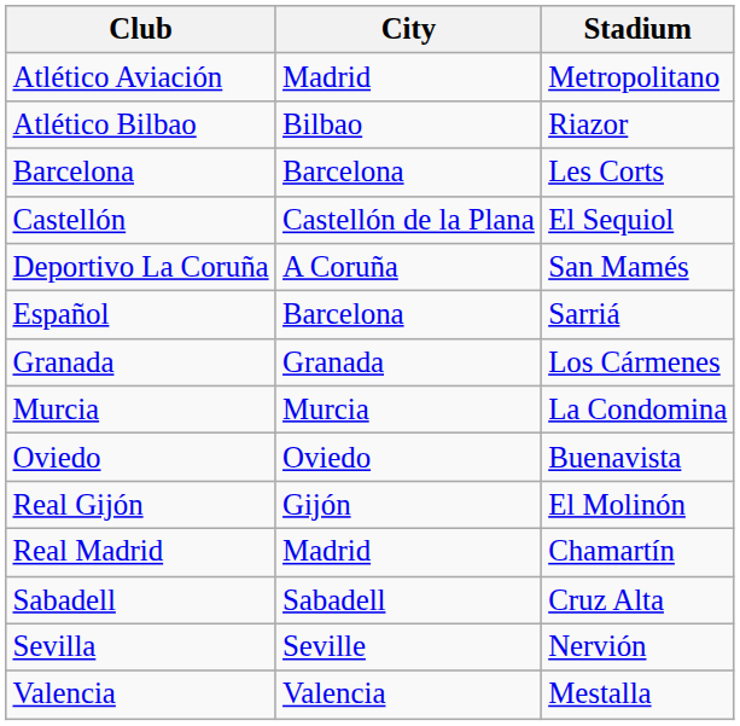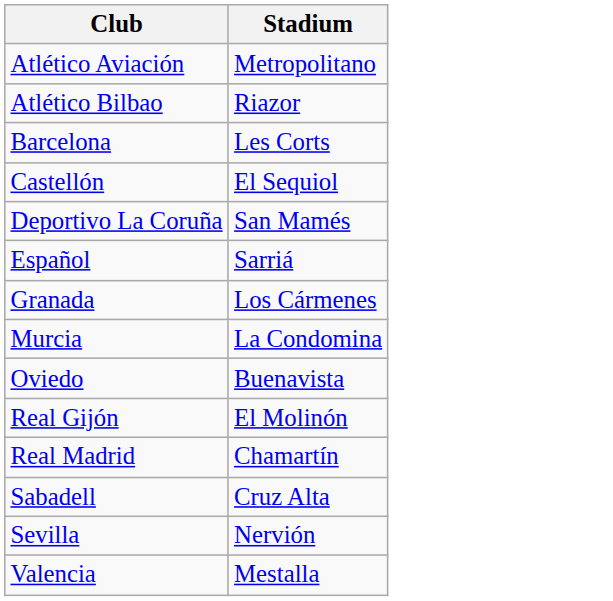 <table class="wikitable sortable">
 <tr>
 <th>Club</th>
-<th>City</th>
 <th>Stadium</th>
 </tr>
 <tr>
 <td><a href='#'>Atlético Aviación</a></td>
-<td><a href='#'>Madrid</a></td>
 <td><a href='#'>Metropolitano</a></td>
 </tr>
 <tr>
 <td><a href='#'>Atlético Bilbao</a></td>
-<td><a href='#'>Bilbao</a></td>
 <td><a href='#'>Riazor</a></td>
 </tr>
 <tr>
-<td><a href='#'>Barcelona</a></td>
 <td><a href='#'>Barcelona</a></td>
 <td><a href='#'>Les Corts</a></td>
 </tr>
 <tr>
 <td><a href='#'>Castellón</a></td>
-<td><a href='#'>Castellón de la Plana</a></td>
 <td><a href='#'>El Sequiol</a></td>
 </tr>
 <tr>
 <td><a href='#'>Deportivo La Coruña</a></td>
-<td><a href='#'>A Coruña</a></td>
 <td><a href='#'>San Mamés</a></td>
 </tr>
 <tr>
 <td><a href='#'>Español</a></td>
-<td><a href='#'>Barcelona</a></td>
 <td><a href='#'>Sarriá</a></td>
 </tr>
 <tr>
-<td><a href='#'>Granada</a></td>
 <td><a href='#'>Granada</a></td>
 <td><a href='#'>Los Cármenes</a></td>
 </tr>
 <tr>
 <td><a href='#'>Murcia</a></td>
-<td><a href='#'>Murcia</a></td>
 <td><a href='#'>La Condomina</a></td>
 </tr>
 <tr>
-<td><a href='#'>Oviedo</a></td>
 <td><a href='#'>Oviedo</a></td>
 <td><a href='#'>Buenavista</a></td>
 </tr>
 <tr>
 <td><a href='#'>Real Gijón</a></td>
-<td><a href='#'>Gijón</a></td>
 <td><a href='#'>El Molinón</a></td>
 </tr>
 <tr>
 <td><a href='#'>Real Madrid</a></td>
-<td><a href='#'>Madrid</a></td>
 <td><a href='#'>Chamartín</a></td>
 </tr>
 <tr>
-<td><a href='#'>Sabadell</a></td>
 <td><a href='#'>Sabadell</a></td>
 <td><a href='#'>Cruz Alta</a></td>
 </tr>
 <tr>
 <td><a href='#'>Sevilla</a></td>
-<td><a href='#'>Seville</a></td>
 <td><a href='#'>Nervión</a></td>
 </tr>
 <tr>
 <td><a href='#'>Valencia</a></td>
-<td><a href='#'>Valencia</a></td>
 <td><a href='#'>Mestalla</a></td>
 </tr>
 </table>
